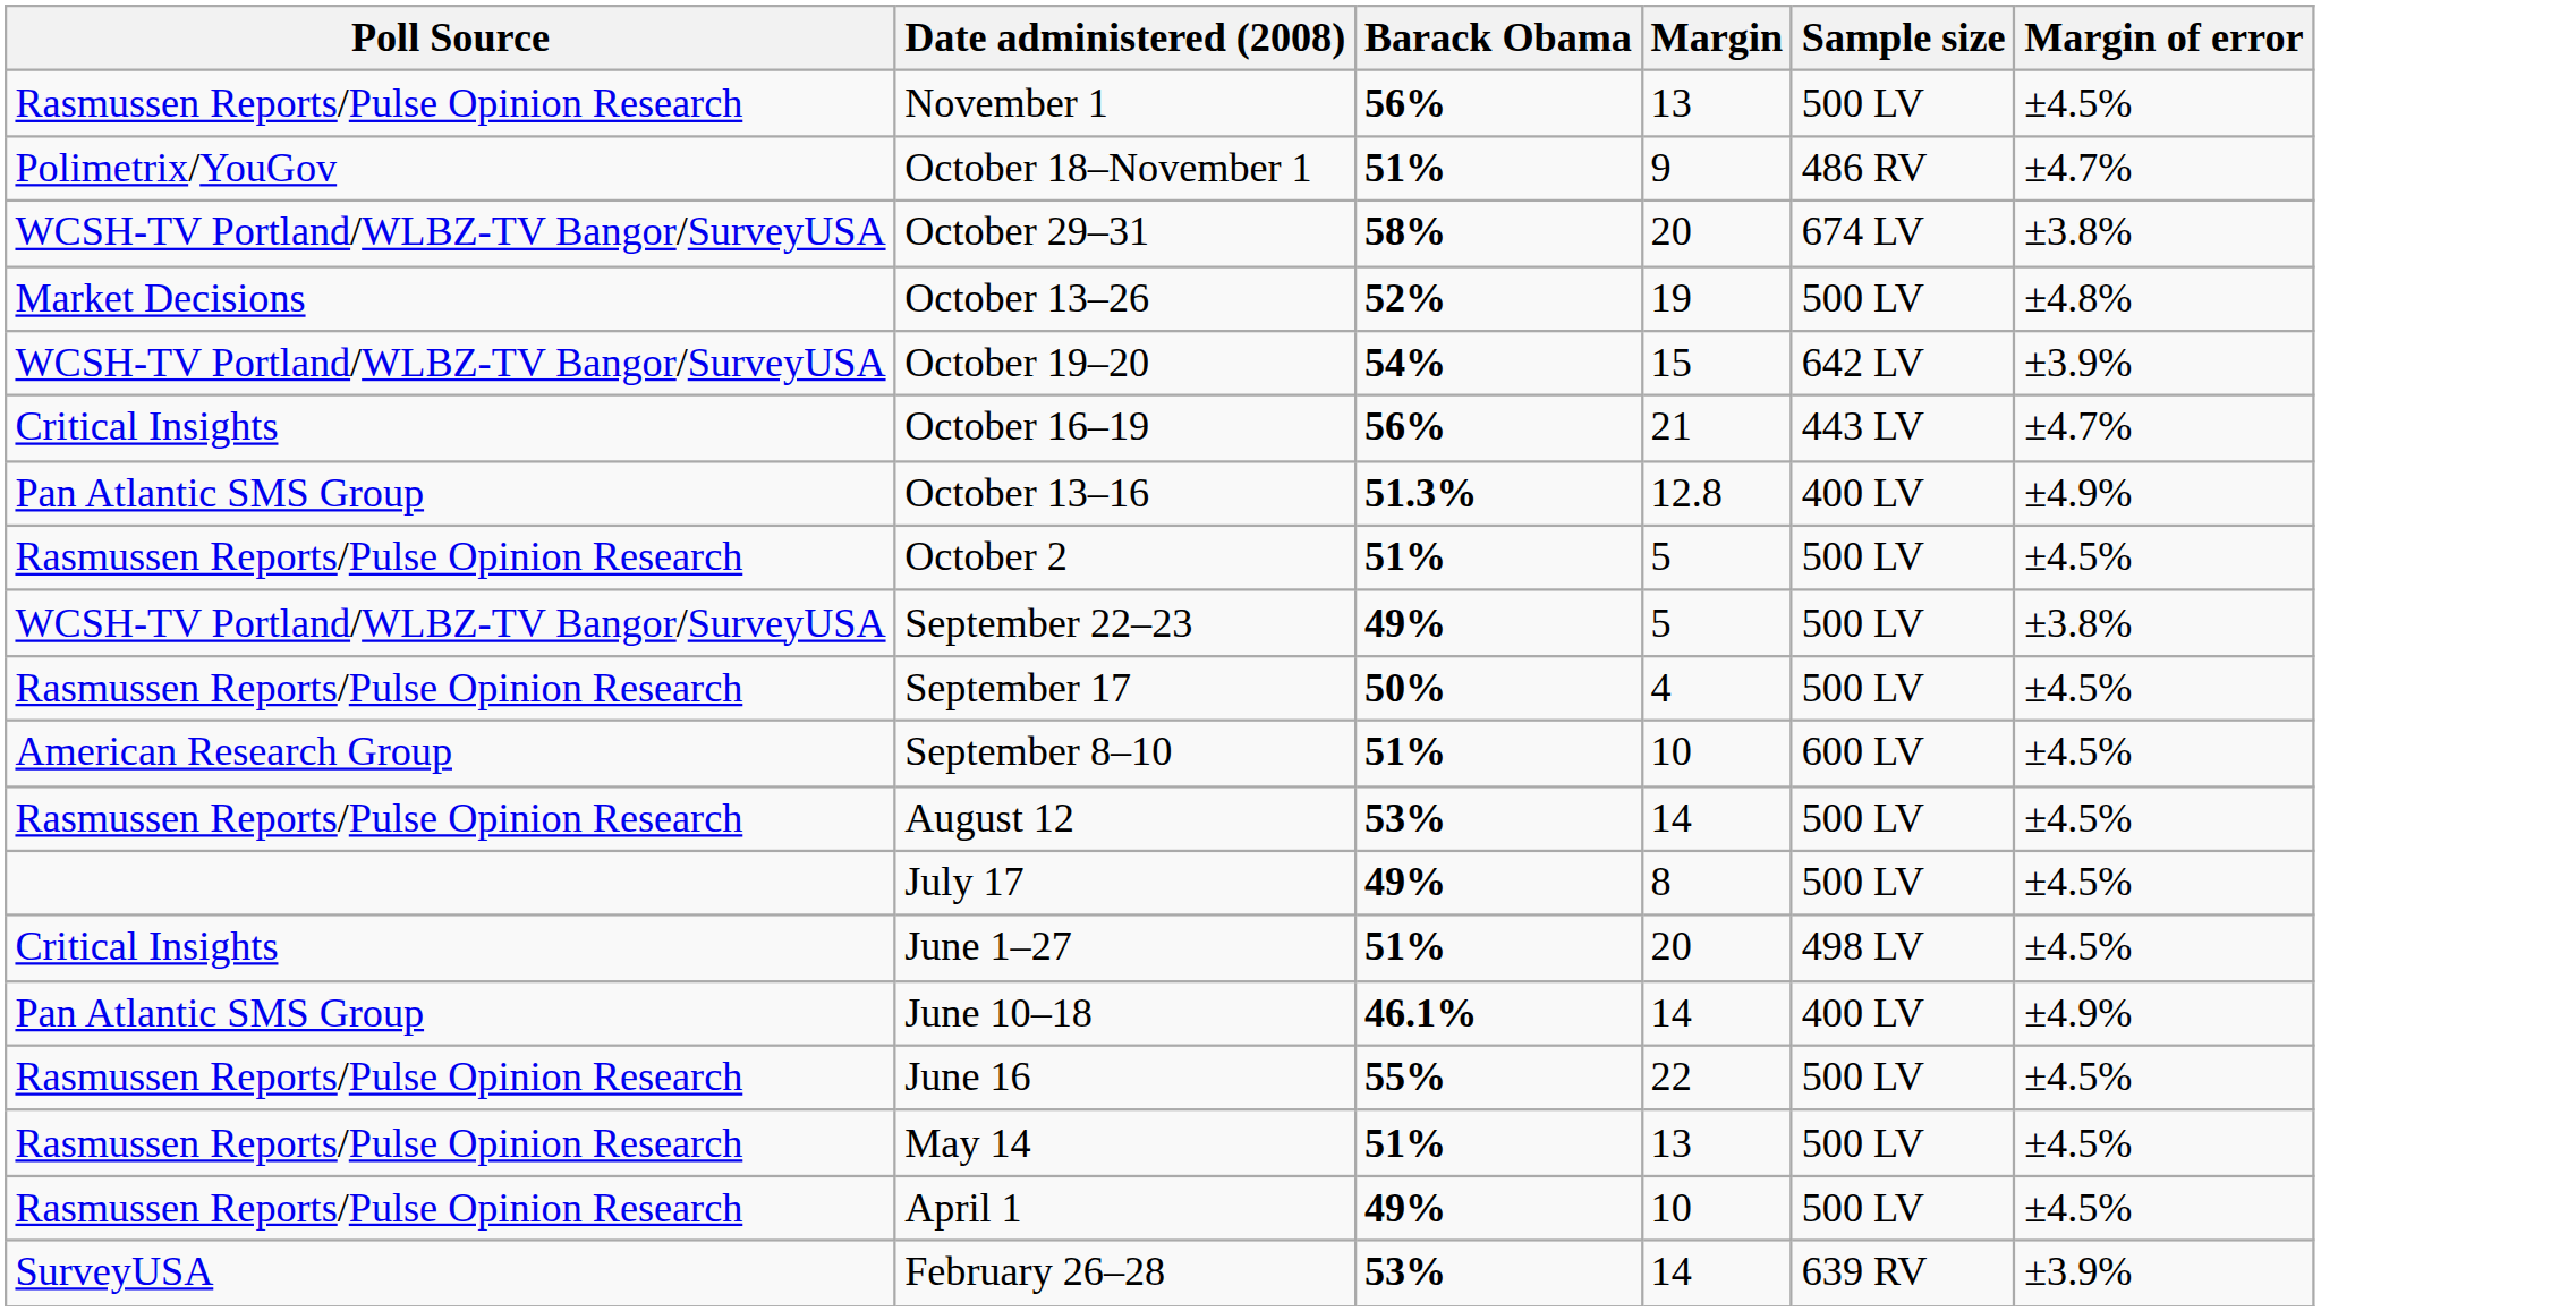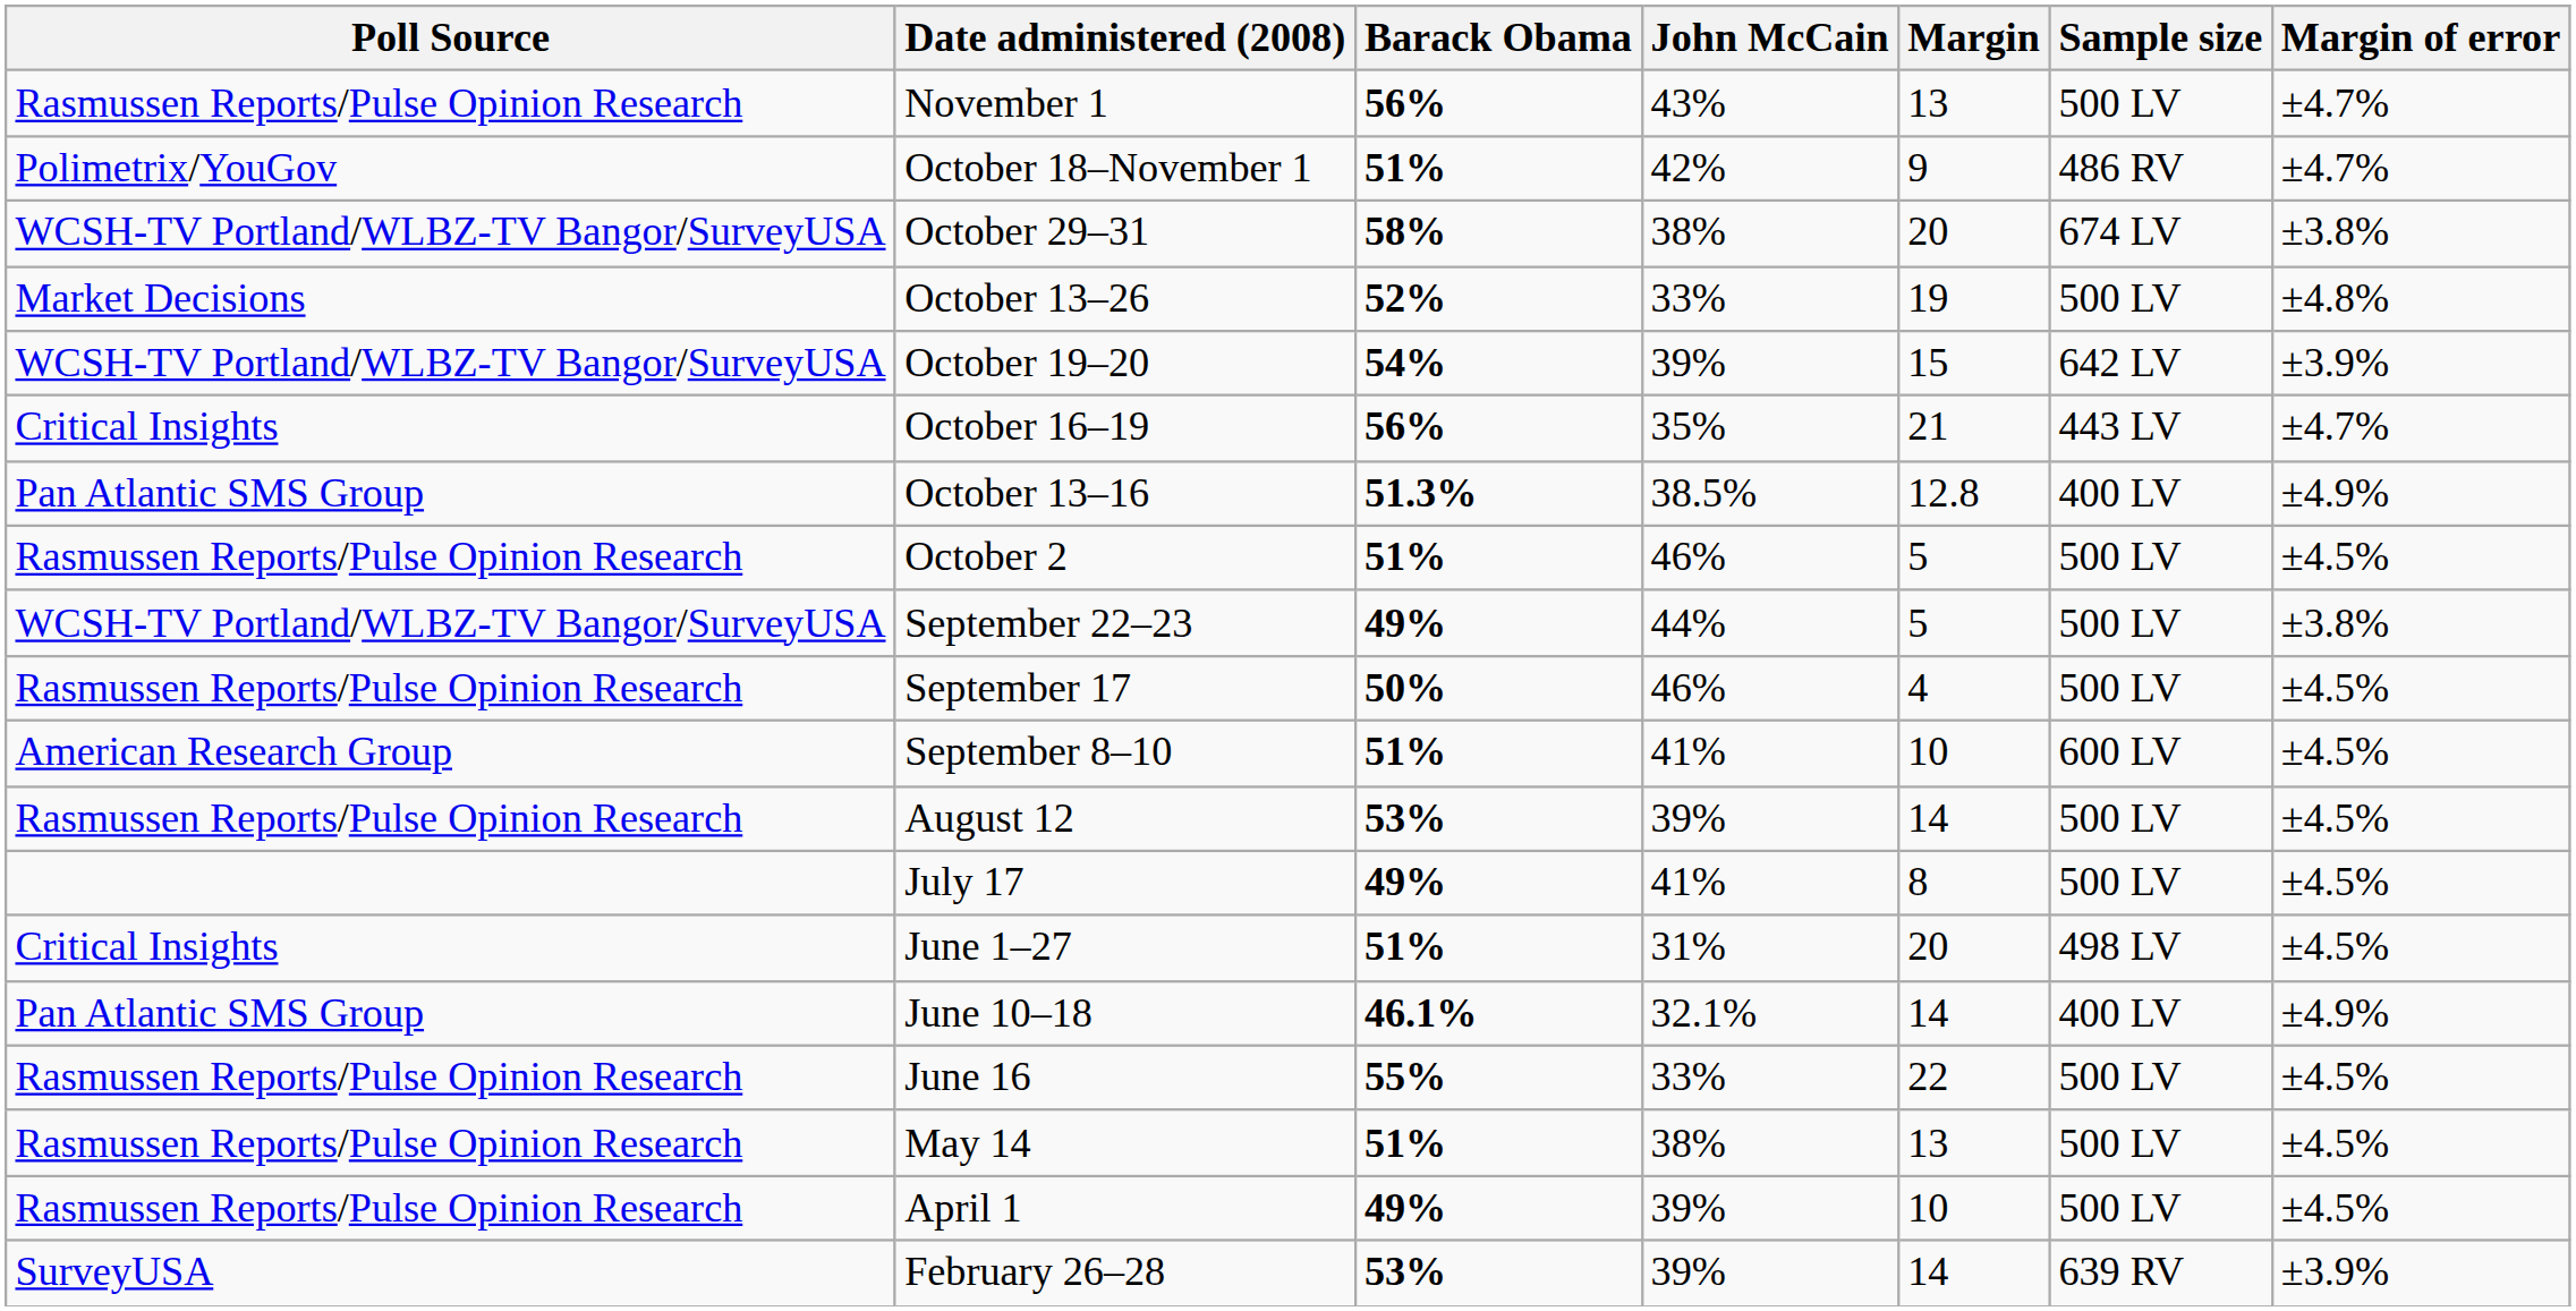 <table class="wikitable collapsible">
 <tr>
 <th>Poll Source</th>
 <th>Date administered (2008)</th>
 <th>Barack Obama</th>
+<th>John McCain</th>
 <th>Margin</th>
 <th>Sample size</th>
 <th>Margin of error</th>
 </tr>
 <tr>
 <td><a href='#'>Rasmussen Reports</a>/<a href='#'>Pulse Opinion Research</a></td>
 <td>November 1</td>
 <td><strong>56%</strong></td>
+<td>43%</td>
 <td>13</td>
 <td>500 LV</td>
-<td>±4.5%</td>
+<td>±4.7%</td>
 </tr>
 <tr>
 <td><a href='#'>Polimetrix</a>/<a href='#'>YouGov</a></td>
 <td>October 18–November 1</td>
 <td><strong>51%</strong></td>
+<td>42%</td>
 <td>9</td>
 <td>486 RV</td>
 <td>±4.7%</td>
 </tr>
 <tr>
 <td><a href='#'>WCSH-TV Portland</a>/<a href='#'>WLBZ-TV Bangor</a>/<a href='#'>SurveyUSA</a></td>
 <td>October 29–31</td>
 <td><strong>58%</strong></td>
+<td>38%</td>
 <td>20</td>
 <td>674 LV</td>
 <td>±3.8%</td>
 </tr>
 <tr>
 <td><a href='#'>Market Decisions</a></td>
 <td>October 13–26</td>
 <td><strong>52%</strong></td>
+<td>33%</td>
 <td>19</td>
 <td>500 LV</td>
 <td>±4.8%</td>
 </tr>
 <tr>
 <td><a href='#'>WCSH-TV Portland</a>/<a href='#'>WLBZ-TV Bangor</a>/<a href='#'>SurveyUSA</a></td>
 <td>October 19–20</td>
 <td><strong>54%</strong></td>
+<td>39%</td>
 <td>15</td>
 <td>642 LV</td>
 <td>±3.9%</td>
 </tr>
 <tr>
 <td><a href='#'>Critical Insights</a></td>
 <td>October 16–19</td>
 <td><strong>56%</strong></td>
+<td>35%</td>
 <td>21</td>
 <td>443 LV</td>
 <td>±4.7%</td>
 </tr>
 <tr>
 <td><a href='#'>Pan Atlantic SMS Group</a></td>
 <td>October 13–16</td>
 <td><strong>51.3%</strong></td>
+<td>38.5%</td>
 <td>12.8</td>
 <td>400 LV</td>
 <td>±4.9%</td>
 </tr>
 <tr>
 <td><a href='#'>Rasmussen Reports</a>/<a href='#'>Pulse Opinion Research</a></td>
 <td>October 2</td>
 <td><strong>51%</strong></td>
+<td>46%</td>
 <td>5</td>
 <td>500 LV</td>
 <td>±4.5%</td>
 </tr>
 <tr>
 <td><a href='#'>WCSH-TV Portland</a>/<a href='#'>WLBZ-TV Bangor</a>/<a href='#'>SurveyUSA</a></td>
 <td>September 22–23</td>
 <td><strong>49%</strong></td>
+<td>44%</td>
 <td>5</td>
 <td>500 LV</td>
 <td>±3.8%</td>
 </tr>
 <tr>
 <td><a href='#'>Rasmussen Reports</a>/<a href='#'>Pulse Opinion Research</a></td>
 <td>September 17</td>
 <td><strong>50%</strong></td>
+<td>46%</td>
 <td>4</td>
 <td>500 LV</td>
 <td>±4.5%</td>
 </tr>
 <tr>
 <td><a href='#'>American Research Group</a></td>
 <td>September 8–10</td>
 <td><strong>51%</strong></td>
+<td>41%</td>
 <td>10</td>
 <td>600 LV</td>
 <td>±4.5%</td>
 </tr>
 <tr>
 <td><a href='#'>Rasmussen Reports</a>/<a href='#'>Pulse Opinion Research</a></td>
 <td>August 12</td>
 <td><strong>53%</strong></td>
+<td>39%</td>
 <td>14</td>
 <td>500 LV</td>
 <td>±4.5%</td>
 </tr>
 <tr>
 <td></td>
 <td>July 17</td>
 <td><strong>49%</strong></td>
+<td>41%</td>
 <td>8</td>
 <td>500 LV</td>
 <td>±4.5%</td>
 </tr>
 <tr>
 <td><a href='#'>Critical Insights</a></td>
 <td>June 1–27</td>
 <td><strong>51%</strong></td>
+<td>31%</td>
 <td>20</td>
 <td>498 LV</td>
 <td>±4.5%</td>
 </tr>
 <tr>
 <td><a href='#'>Pan Atlantic SMS Group</a></td>
 <td>June 10–18</td>
 <td><strong>46.1%</strong></td>
+<td>32.1%</td>
 <td>14</td>
 <td>400 LV</td>
 <td>±4.9%</td>
 </tr>
 <tr>
 <td><a href='#'>Rasmussen Reports</a>/<a href='#'>Pulse Opinion Research</a></td>
 <td>June 16</td>
 <td><strong>55%</strong></td>
+<td>33%</td>
 <td>22</td>
 <td>500 LV</td>
 <td>±4.5%</td>
 </tr>
 <tr>
 <td><a href='#'>Rasmussen Reports</a>/<a href='#'>Pulse Opinion Research</a></td>
 <td>May 14</td>
 <td><strong>51%</strong></td>
+<td>38%</td>
 <td>13</td>
 <td>500 LV</td>
 <td>±4.5%</td>
 </tr>
 <tr>
 <td><a href='#'>Rasmussen Reports</a>/<a href='#'>Pulse Opinion Research</a></td>
 <td>April 1</td>
 <td><strong>49%</strong></td>
+<td>39%</td>
 <td>10</td>
 <td>500 LV</td>
 <td>±4.5%</td>
 </tr>
 <tr>
 <td><a href='#'>SurveyUSA</a></td>
 <td>February 26–28</td>
 <td><strong>53%</strong></td>
+<td>39%</td>
 <td>14</td>
 <td>639 RV</td>
 <td>±3.9%</td>
 </tr>
 </table>
